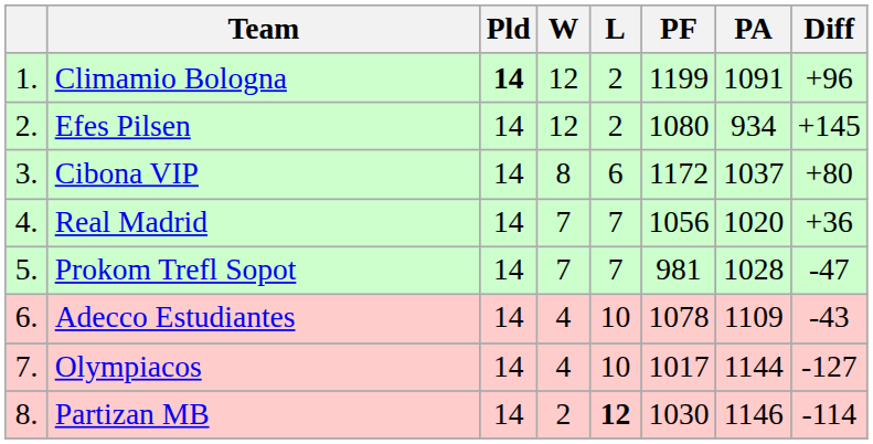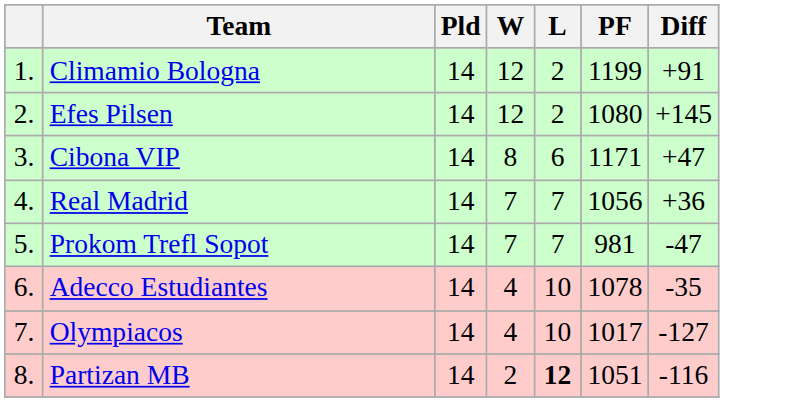 <table class=wikitable style="text-align:center">
 <tr>
 <th width=15></th>
 <th width=220>Team</th>
 <th width=20>Pld</th>
 <th width=20>W</th>
 <th width=20>L</th>
 <th width=20>PF</th>
-<th width=20>PA</th>
 <th width=30>Diff</th>
 </tr>
 <tr bgcolor=#ccffcc>
 <td>1.</td>
 <td align=left> <a href='#'>Climamio Bologna</a></td>
-<td><strong>14</strong></td>
+<td>14</td>
 <td>12</td>
 <td>2</td>
 <td>1199</td>
-<td>1091</td>
-<td>+96</td>
+<td>+91</td>
 </tr>
 <tr bgcolor=#ccffcc>
 <td>2.</td>
 <td align=left> <a href='#'>Efes Pilsen</a></td>
 <td>14</td>
 <td>12</td>
 <td>2</td>
 <td>1080</td>
-<td>934</td>
 <td>+145</td>
 </tr>
 <tr bgcolor=#ccffcc>
 <td>3.</td>
 <td align=left> <a href='#'>Cibona VIP</a></td>
 <td>14</td>
 <td>8</td>
 <td>6</td>
-<td>1172</td>
-<td>1037</td>
-<td>+80</td>
+<td>1171</td>
+<td>+47</td>
 </tr>
 <tr bgcolor=#ccffcc>
 <td>4.</td>
 <td align=left> <a href='#'>Real Madrid</a></td>
 <td>14</td>
 <td>7</td>
 <td>7</td>
 <td>1056</td>
-<td>1020</td>
 <td>+36</td>
 </tr>
 <tr bgcolor=#ccffcc>
 <td>5.</td>
 <td align=left> <a href='#'>Prokom Trefl Sopot</a></td>
 <td>14</td>
 <td>7</td>
 <td>7</td>
 <td>981</td>
-<td>1028</td>
 <td>-47</td>
 </tr>
 <tr bgcolor=#ffcccc>
 <td>6.</td>
 <td align=left> <a href='#'>Adecco Estudiantes</a></td>
 <td>14</td>
 <td>4</td>
 <td>10</td>
 <td>1078</td>
-<td>1109</td>
-<td>-43</td>
+<td>-35</td>
 </tr>
 <tr bgcolor=#ffcccc>
 <td>7.</td>
 <td align=left> <a href='#'>Olympiacos</a></td>
 <td>14</td>
 <td>4</td>
 <td>10</td>
 <td>1017</td>
-<td>1144</td>
 <td>-127</td>
 </tr>
 <tr bgcolor=#ffcccc>
 <td>8.</td>
 <td align=left> <a href='#'>Partizan MB</a></td>
 <td>14</td>
 <td>2</td>
 <td><strong>12</strong></td>
-<td>1030</td>
-<td>1146</td>
-<td>-114</td>
+<td>1051</td>
+<td>-116</td>
 </tr>
 </table>
